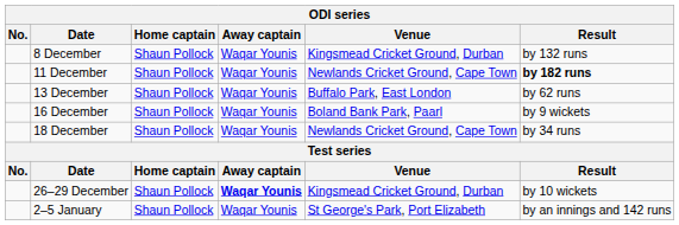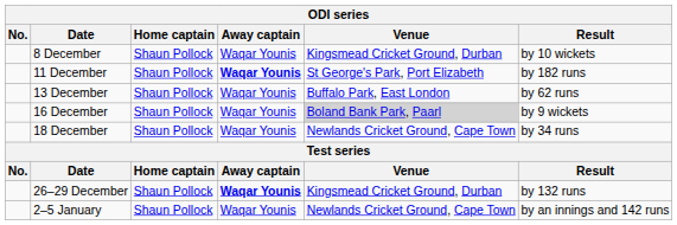 <table class="wikitable">
 <tr>
 <th colspan="9">ODI series</th>
 </tr>
 <tr>
 <th>No.</th>
 <th>Date</th>
 <th>Home captain</th>
 <th>Away captain</th>
 <th>Venue</th>
 <th>Result</th>
 </tr>
 <tr>
 <td></td>
 <td>8 December</td>
 <td><a href='#'>Shaun Pollock</a></td>
 <td><a href='#'>Waqar Younis</a></td>
 <td><a href='#'>Kingsmead Cricket Ground</a>, <a href='#'>Durban</a></td>
-<td> by 132 runs</td>
+<td> by 10 wickets</td>
 </tr>
 <tr>
 <td></td>
 <td>11 December</td>
 <td><a href='#'>Shaun Pollock</a></td>
-<td><a href='#'>Waqar Younis</a></td>
-<td><a href='#'>Newlands Cricket Ground</a>, <a href='#'>Cape Town</a></td>
-<td><strong> by 182 runs</strong></td>
+<td><strong><a href='#'>Waqar Younis</a></strong></td>
+<td><a href='#'>St George's Park</a>, <a href='#'>Port Elizabeth</a></td>
+<td> by 182 runs</td>
 </tr>
 <tr>
 <td></td>
 <td>13 December</td>
 <td><a href='#'>Shaun Pollock</a></td>
 <td><a href='#'>Waqar Younis</a></td>
 <td><a href='#'>Buffalo Park</a>, <a href='#'>East London</a></td>
 <td> by 62 runs</td>
 </tr>
 <tr>
 <td></td>
 <td>16 December</td>
 <td><a href='#'>Shaun Pollock</a></td>
 <td><a href='#'>Waqar Younis</a></td>
-<td><a href='#'>Boland Bank Park</a>, <a href='#'>Paarl</a></td>
+<td style="background: lightgrey;"><a href='#'>Boland Bank Park</a>, <a href='#'>Paarl</a></td>
 <td> by 9 wickets</td>
 </tr>
 <tr>
 <td></td>
 <td>18 December</td>
 <td><a href='#'>Shaun Pollock</a></td>
 <td><a href='#'>Waqar Younis</a></td>
 <td><a href='#'>Newlands Cricket Ground</a>, <a href='#'>Cape Town</a></td>
 <td> by 34 runs</td>
 </tr>
 <tr>
 <th colspan="9">Test series</th>
 </tr>
 <tr>
 <th>No.</th>
 <th>Date</th>
 <th>Home captain</th>
 <th>Away captain</th>
 <th>Venue</th>
 <th>Result</th>
 </tr>
 <tr>
 <td></td>
 <td>26–29 December</td>
 <td><a href='#'>Shaun Pollock</a></td>
 <td><strong><a href='#'>Waqar Younis</a></strong></td>
 <td><a href='#'>Kingsmead Cricket Ground</a>, <a href='#'>Durban</a></td>
-<td> by 10 wickets</td>
+<td> by 132 runs</td>
 </tr>
 <tr>
 <td></td>
 <td>2–5 January</td>
 <td><a href='#'>Shaun Pollock</a></td>
 <td><a href='#'>Waqar Younis</a></td>
-<td><a href='#'>St George's Park</a>, <a href='#'>Port Elizabeth</a></td>
+<td><a href='#'>Newlands Cricket Ground</a>, <a href='#'>Cape Town</a></td>
 <td> by an innings and 142 runs</td>
 </tr>
 </table>
